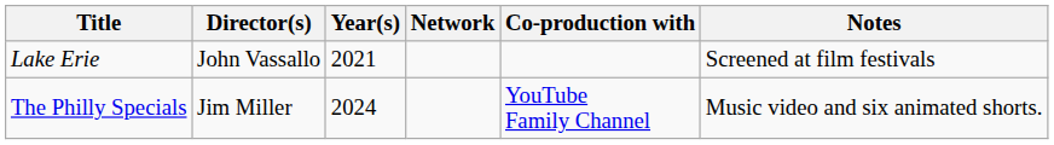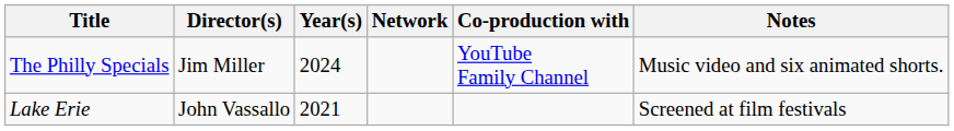 <table class="wikitable sortable">
 <tr>
 <th>Title</th>
 <th>Director(s)</th>
 <th>Year(s)</th>
 <th>Network</th>
 <th>Co-production with</th>
 <th>Notes</th>
 </tr>
 <tr>
+<td><a href='#'>The Philly Specials</a></td>
+<td>Jim Miller</td>
+<td>2024</td>
+<td></td>
+<td><a href='#'>YouTube</a><br><a href='#'>Family Channel</a></td>
+<td>Music video and six animated shorts.</td>
+</tr>
+<tr>
 <td><em>Lake Erie</em></td>
 <td>John Vassallo</td>
 <td>2021</td>
 <td></td>
 <td></td>
 <td>Screened at film festivals</td>
 </tr>
-<tr>
-<td><a href='#'>The Philly Specials</a></td>
-<td>Jim Miller</td>
-<td>2024</td>
-<td></td>
-<td><a href='#'>YouTube</a><br><a href='#'>Family Channel</a></td>
-<td>Music video and six animated shorts.</td>
-</tr>
 </table>
